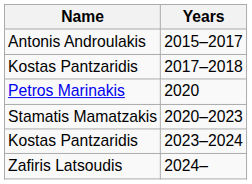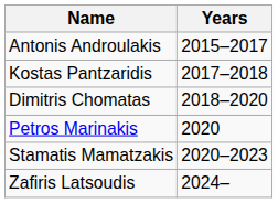 <table class="wikitable">
 <tr>
 <th>Name</th>
 <th>Years</th>
 </tr>
 <tr>
 <td> Antonis Androulakis</td>
 <td>2015–2017</td>
 </tr>
 <tr>
 <td> Kostas Pantzaridis</td>
 <td>2017–2018</td>
 </tr>
 <tr>
+<td> Dimitris Chomatas</td>
+<td>2018–2020</td>
+</tr>
+<tr>
 <td> <a href='#'>Petros Marinakis</a></td>
 <td>2020</td>
 </tr>
 <tr>
 <td> Stamatis Mamatzakis</td>
 <td>2020–2023</td>
 </tr>
 <tr>
-<td> Kostas Pantzaridis</td>
-<td>2023–2024</td>
-</tr>
-<tr>
 <td> Zafiris Latsoudis</td>
 <td>2024–</td>
 </tr>
 </table>
